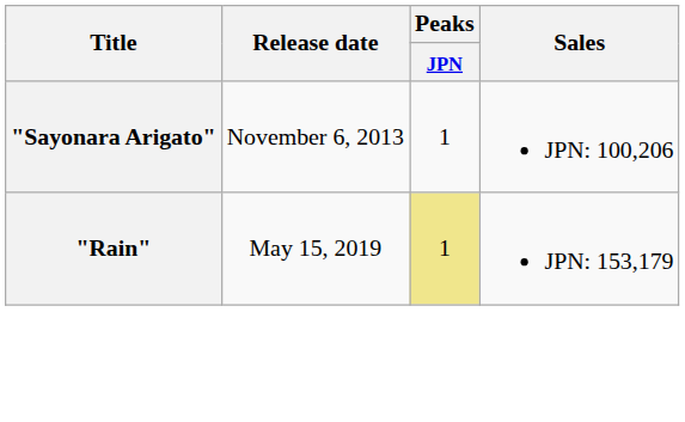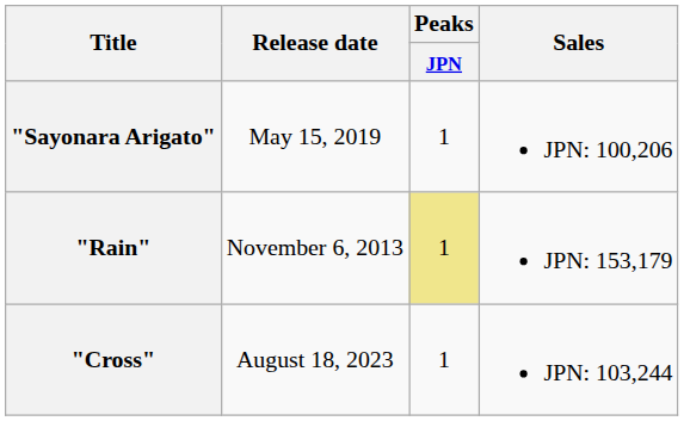 <table class="wikitable plainrowheaders" style="text-align:center;">
 <tr>
 <th rowspan="2">Title</th>
 <th rowspan="2">Release date</th>
 <th colspan="1">Peaks</th>
 <th rowspan="2">Sales</th>
 </tr>
 <tr>
 <th width="30"><small><a href='#'>JPN</a></small><br></th>
 </tr>
 <tr>
 <th scope="row">"Sayonara Arigato"</th>
-<td>November 6, 2013</td>
+<td>May 15, 2019</td>
 <td style="text-align:center;">1</td>
 <td><br><ul><li>JPN: 100,206</li></ul></td>
 </tr>
 <tr>
 <th scope="row">"Rain"</th>
-<td>May 15, 2019</td>
+<td>November 6, 2013</td>
 <td style="background: khaki; text-align:center;">1</td>
 <td><br><ul><li>JPN: 153,179</li></ul></td>
 </tr>
+<tr>
+<th scope="row">"Cross"</th>
+<td>August 18, 2023</td>
+<td style="text-align:center;">1</td>
+<td><br><ul><li>JPN: 103,244</li></ul></td>
+</tr>
 </table>
